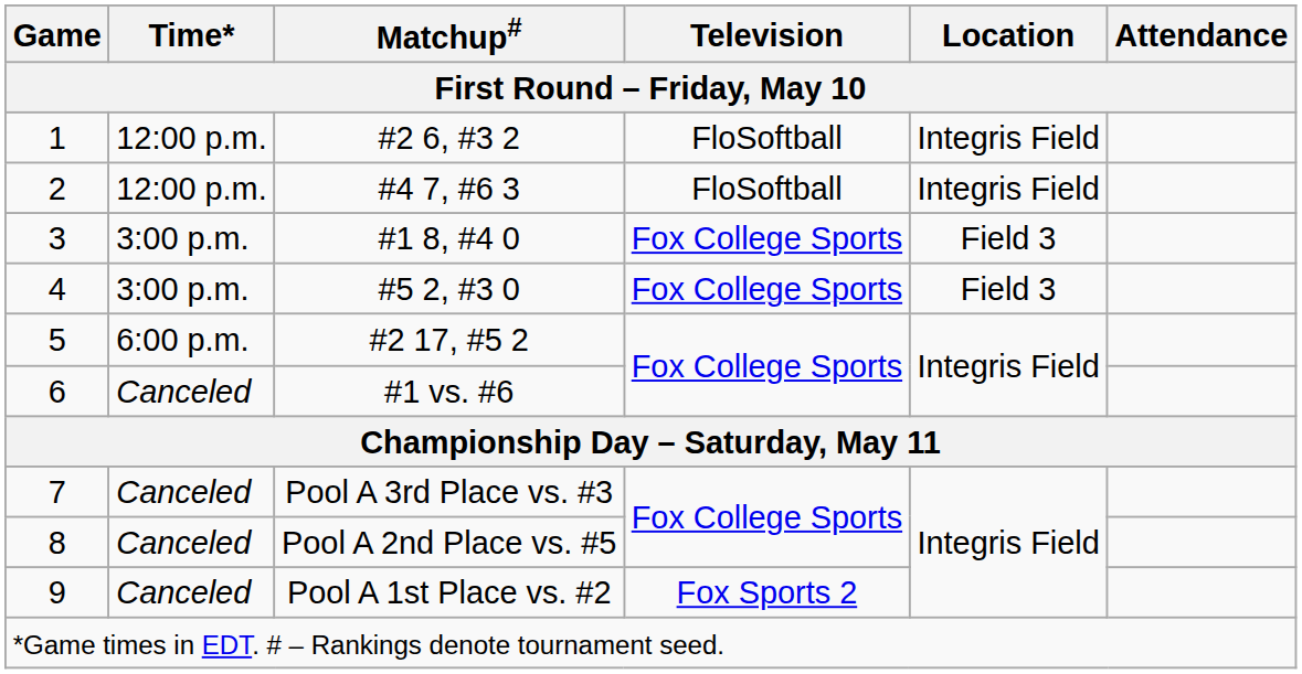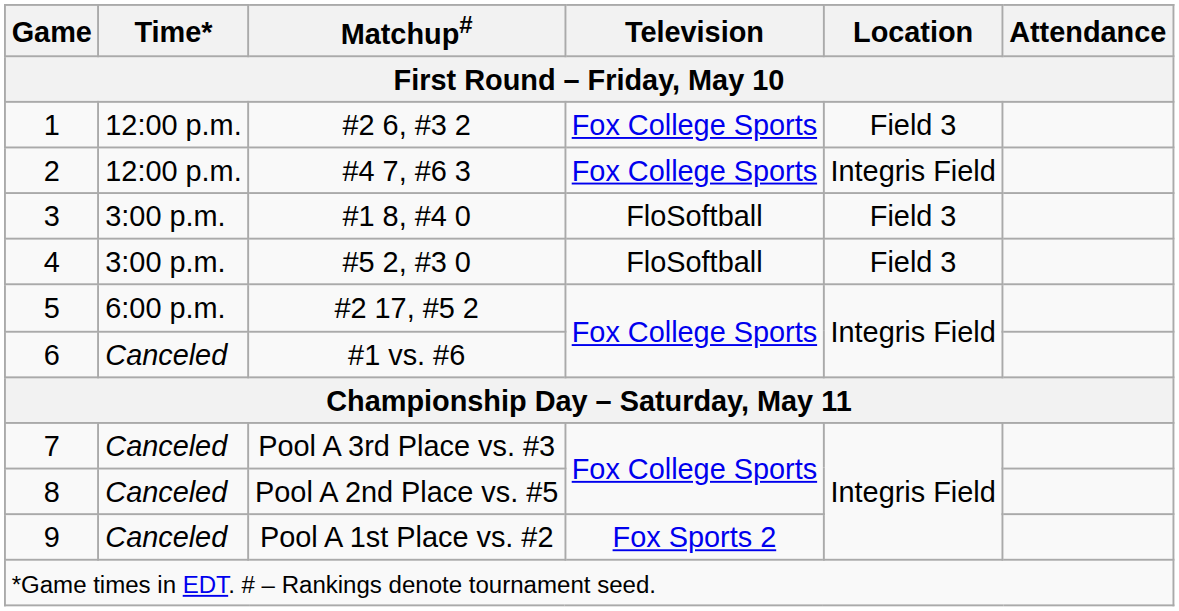 <table class="wikitable" style="font-size: 95%">
 <tr align="center">
 <th>Game</th>
 <th>Time*</th>
 <th>Matchup<sup>#</sup></th>
 <th>Television</th>
 <th>Location</th>
 <th>Attendance</th>
 </tr>
 <tr>
 <th colspan=7>First Round – Friday, May 10</th>
 </tr>
 <tr>
 <td style="text-align:center;">1</td>
 <td>12:00 p.m.</td>
 <td style="text-align:center;">#2  6, #3  2</td>
-<td style="text-align:center;">FloSoftball</td>
-<td style="text-align:center;">Integris Field</td>
+<td style="text-align:center;"><a href='#'>Fox College Sports</a></td>
+<td style="text-align:center;">Field 3</td>
 <td style="text-align:center;"></td>
 </tr>
 <tr>
 <td style="text-align:center;">2</td>
 <td>12:00 p.m.</td>
 <td style="text-align:center;">#4  7, #6  3</td>
-<td style="text-align:center;">FloSoftball</td>
+<td style="text-align:center;"><a href='#'>Fox College Sports</a></td>
 <td style="text-align:center;">Integris Field</td>
 <td style="text-align:center;"></td>
 </tr>
 <tr>
 <td style="text-align:center;">3</td>
 <td>3:00 p.m.</td>
 <td style="text-align:center;">#1  8, #4  0</td>
-<td style="text-align:center;"><a href='#'>Fox College Sports</a></td>
+<td style="text-align:center;">FloSoftball</td>
 <td style="text-align:center;">Field 3</td>
 <td style="text-align:center;"></td>
 </tr>
 <tr>
 <td style="text-align:center;">4</td>
 <td>3:00 p.m.</td>
 <td style="text-align:center;">#5  2, #3  0</td>
-<td style="text-align:center;"><a href='#'>Fox College Sports</a></td>
+<td style="text-align:center;">FloSoftball</td>
 <td style="text-align:center;">Field 3</td>
 <td style="text-align:center;"></td>
 </tr>
 <tr>
 <td style="text-align:center;">5</td>
 <td>6:00 p.m.</td>
 <td style="text-align:center;">#2  17, #5  2</td>
 <td rowspan=2 style="text-align:center;"><a href='#'>Fox College Sports</a></td>
 <td rowspan=2 style="text-align:center;">Integris Field</td>
 <td style="text-align:center;"></td>
 </tr>
 <tr>
 <td style="text-align:center;">6</td>
 <td><em>Canceled</em></td>
 <td style="text-align:center;">#1  vs. #6 </td>
 <td style="text-align:center;"></td>
 </tr>
 <tr>
 <th colspan=7>Championship Day – Saturday, May 11</th>
 </tr>
 <tr>
 <td style="text-align:center;">7</td>
 <td><em>Canceled</em></td>
 <td style="text-align:center;">Pool A 3rd Place vs. #3 </td>
 <td rowspan=2 style="text-align:center;"><a href='#'>Fox College Sports</a></td>
 <td rowspan=3 style="text-align:center;">Integris Field</td>
 <td style="text-align:center;"></td>
 </tr>
 <tr>
 <td style="text-align:center;">8</td>
 <td><em>Canceled</em></td>
 <td style="text-align:center;">Pool A 2nd Place vs. #5 </td>
 <td style="text-align:center;"></td>
 </tr>
 <tr>
 <td style="text-align:center;">9</td>
 <td><em>Canceled</em></td>
 <td style="text-align:center;">Pool A 1st Place vs. #2 </td>
 <td style="text-align:center;"><a href='#'>Fox Sports 2</a></td>
 <td style="text-align:center;"></td>
 </tr>
 <tr>
 <td colspan=7><small>*Game times in <a href='#'>EDT</a>. # – Rankings denote tournament seed.</small></td>
 </tr>
 </table>
